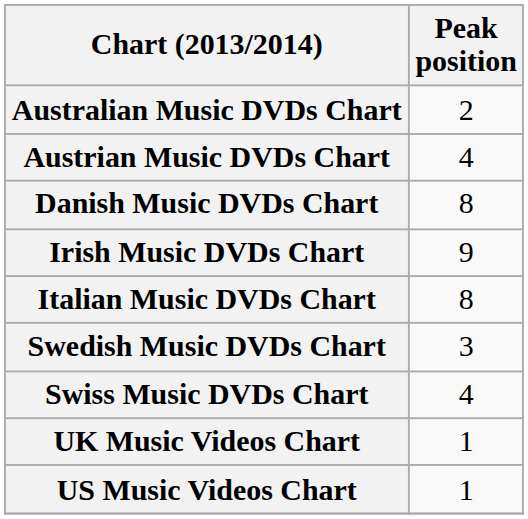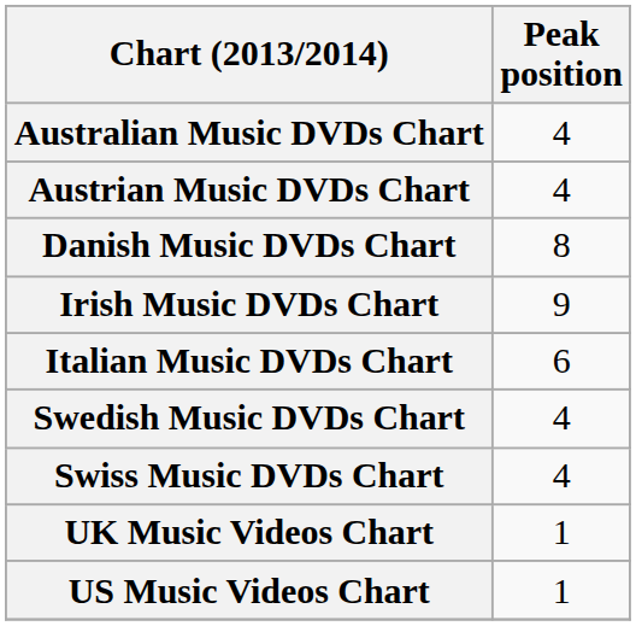 <table class="wikitable plainrowheaders sortable" style="text-align:center;" border="1">
 <tr>
 <th scope="col">Chart (2013/2014)</th>
 <th scope="col">Peak<br>position</th>
 </tr>
 <tr>
 <th scope="row">Australian Music DVDs Chart</th>
-<td>2</td>
+<td>4</td>
 </tr>
 <tr>
 <th scope="row">Austrian Music DVDs Chart</th>
 <td>4</td>
 </tr>
 <tr>
 <th scope="row">Danish Music DVDs Chart</th>
 <td>8</td>
 </tr>
 <tr>
 <th scope="row">Irish Music DVDs Chart</th>
 <td>9</td>
 </tr>
 <tr>
 <th scope="row">Italian Music DVDs Chart</th>
-<td>8</td>
+<td>6</td>
 </tr>
 <tr>
 <th scope="row">Swedish Music DVDs Chart</th>
-<td>3</td>
+<td>4</td>
 </tr>
 <tr>
 <th scope="row">Swiss Music DVDs Chart</th>
 <td>4</td>
 </tr>
 <tr>
 <th scope="row">UK Music Videos Chart</th>
 <td>1</td>
 </tr>
 <tr>
 <th scope="row">US Music Videos Chart</th>
 <td>1</td>
 </tr>
 <tr>
 </tr>
 </table>
